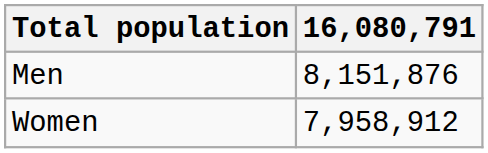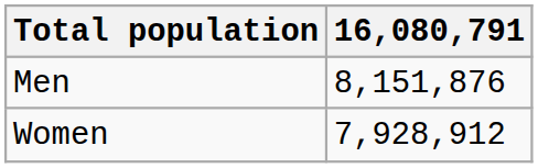 <table class="wikitable">
 <tr>
 <th>Total population</th>
 <th>16,080,791</th>
 </tr>
 <tr>
 <td>Men</td>
 <td>8,151,876</td>
 </tr>
 <tr>
 <td>Women</td>
-<td>7,958,912</td>
+<td>7,928,912</td>
 </tr>
 </table>
